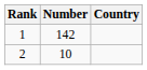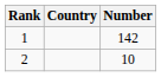 <table class="wikitable" style="text-align: center;">
 <tr>
 <th>Rank</th>
+<th>Country</th>
 <th>Number</th>
-<th>Country</th>
 </tr>
 <tr>
 <td>1</td>
+<td style="text-align: left;"></td>
 <td>142</td>
-<td style="text-align: left;"></td>
 </tr>
 <tr>
 <td>2</td>
+<td style="text-align: left;"></td>
 <td>10</td>
-<td style="text-align: left;"></td>
 </tr>
 </table>
